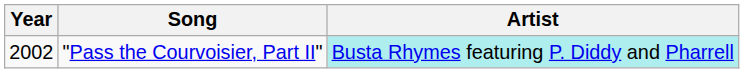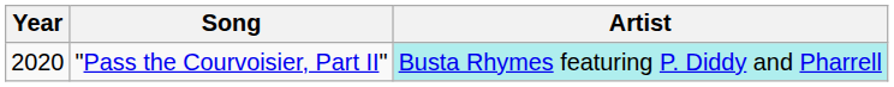 <table class="wikitable sortable">
 <tr>
 <th>Year</th>
 <th>Song</th>
 <th>Artist</th>
 </tr>
 <tr>
-<td>2002</td>
+<td>2020</td>
 <td>"<a href='#'>Pass the Courvoisier, Part II</a>"</td>
 <td style="background: paleturquoise;"><a href='#'>Busta Rhymes</a> featuring <a href='#'>P. Diddy</a> and <a href='#'>Pharrell</a></td>
 </tr>
 </table>
